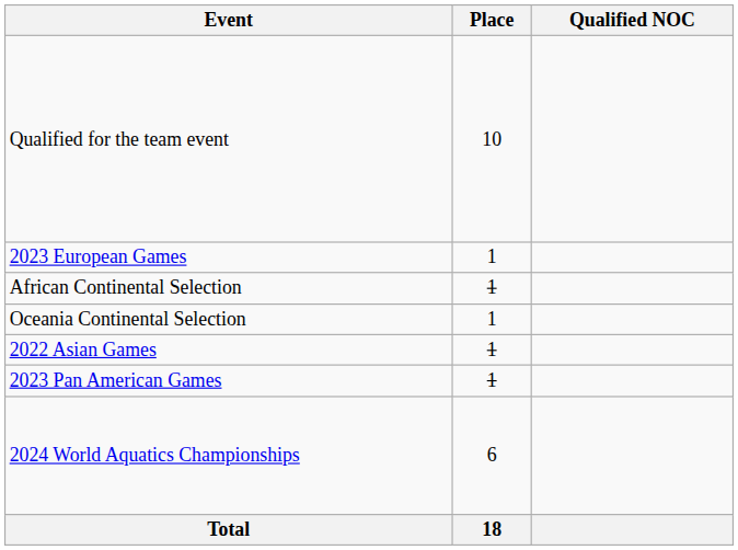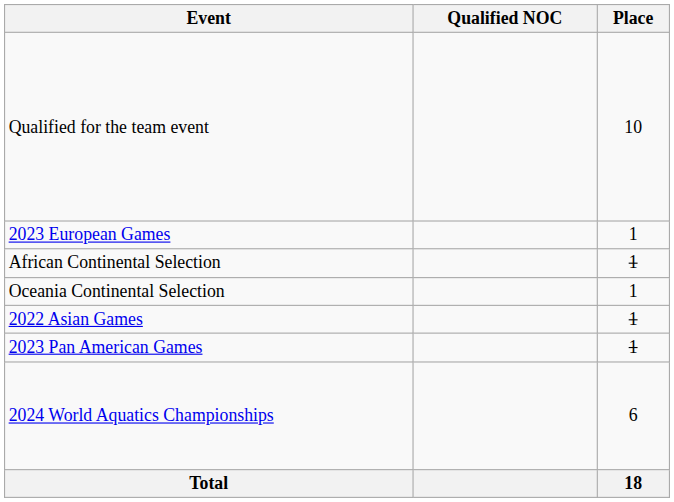 <table class="wikitable" width=600>
 <tr>
 <th>Event</th>
+<th>Qualified NOC</th>
 <th>Place</th>
-<th>Qualified NOC</th>
 </tr>
 <tr>
 <td>Qualified for the team event</td>
+<td><br><br><br><br><br><br><br><br><br></td>
 <td style="text-align:center">10</td>
-<td><br><br><br><br><br><br><br><br><br></td>
 </tr>
 <tr>
 <td><a href='#'>2023 European Games</a></td>
+<td></td>
 <td style="text-align:center">1</td>
-<td></td>
 </tr>
 <tr>
 <td>African Continental Selection</td>
+<td></td>
 <td style="text-align:center"><s>1</s></td>
-<td></td>
 </tr>
 <tr>
 <td>Oceania Continental Selection</td>
+<td></td>
 <td style="text-align:center">1</td>
-<td></td>
 </tr>
 <tr>
 <td><a href='#'>2022 Asian Games</a></td>
+<td></td>
 <td style="text-align:center"><s> 1 </s></td>
-<td></td>
 </tr>
 <tr>
 <td><a href='#'>2023 Pan American Games</a></td>
+<td></td>
 <td style="text-align:center"><s> 1</s></td>
-<td></td>
 </tr>
 <tr>
 <td><a href='#'>2024 World Aquatics Championships</a></td>
+<td><br><br><br><br><br></td>
 <td style="text-align:center">6</td>
-<td><br><br><br><br><br></td>
 </tr>
 <tr>
 <th>Total</th>
+<th></th>
 <th>18</th>
-<th></th>
 </tr>
 </table>
